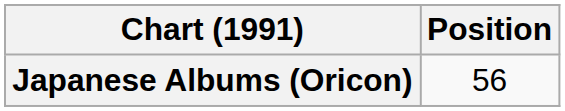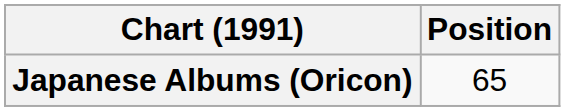 <table class="wikitable plainrowheaders" style="text-align:center">
 <tr>
 <th scope="col">Chart (1991)</th>
 <th scope="col">Position</th>
 </tr>
 <tr>
 <th scope="row">Japanese Albums (Oricon)</th>
-<td>56</td>
+<td>65</td>
 </tr>
 </table>
